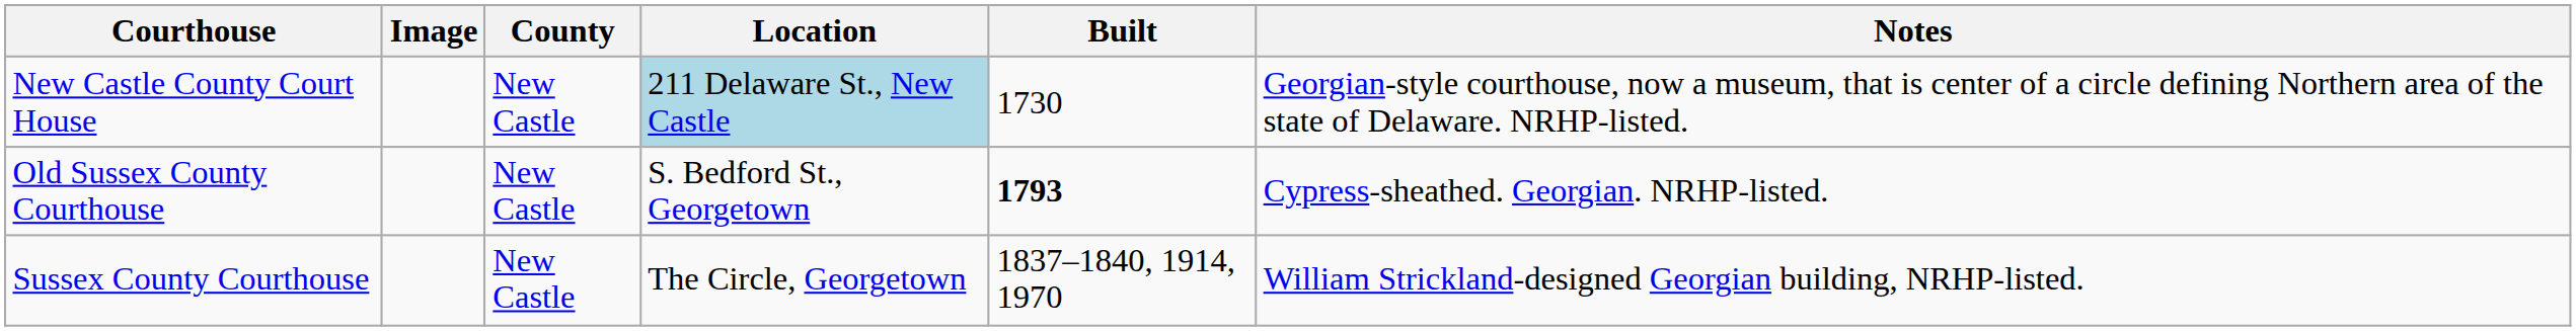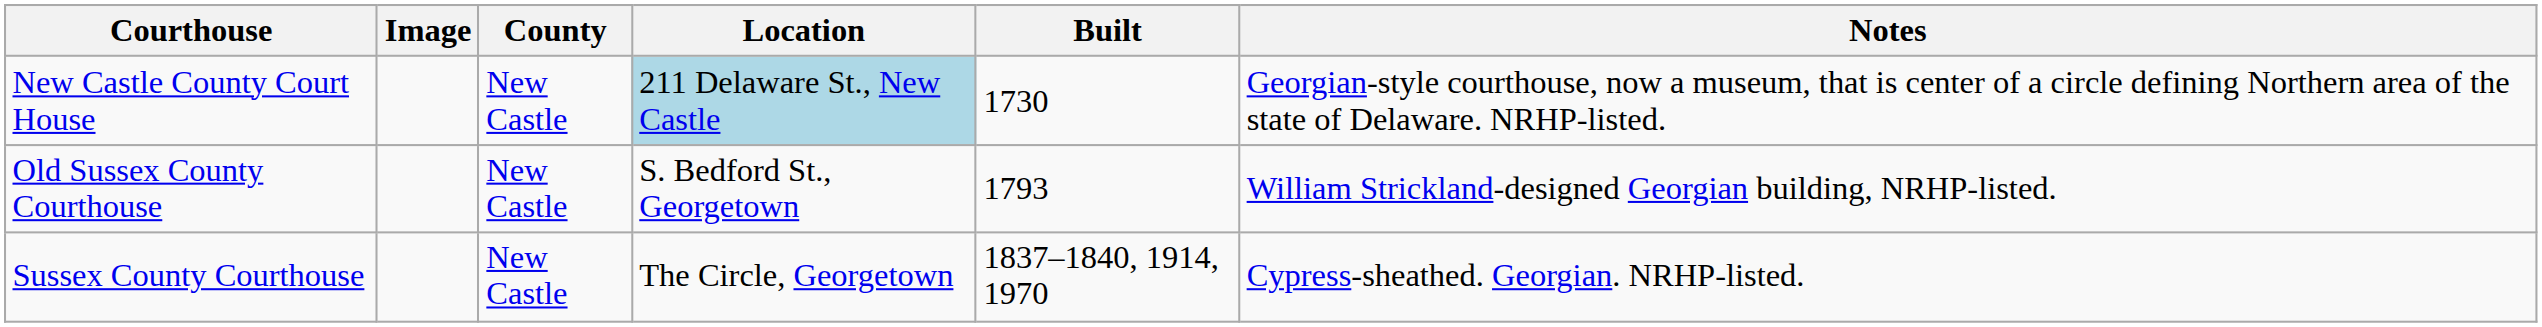 <table class="wikitable sortable sticky-header sort-under">
 <tr>
 <th>Courthouse</th>
 <th>Image</th>
 <th>County</th>
 <th>Location</th>
 <th>Built</th>
 <th>Notes</th>
 </tr>
 <tr>
 <td><a href='#'>New Castle County Court House</a></td>
 <td></td>
 <td><a href='#'>New Castle</a></td>
 <td style="background: lightblue;">211 Delaware St., <a href='#'>New Castle</a><br><small></small></td>
 <td>1730</td>
 <td><a href='#'>Georgian</a>-style courthouse, now a museum, that is center of a  circle defining Northern area of the state of Delaware. NRHP-listed.</td>
 </tr>
 <tr>
 <td><a href='#'>Old Sussex County Courthouse</a></td>
 <td></td>
 <td><a href='#'>New Castle</a></td>
 <td>S. Bedford St., <a href='#'>Georgetown</a><br><small></small></td>
-<td><strong>1793</strong></td>
-<td><a href='#'>Cypress</a>-sheathed. <a href='#'>Georgian</a>. NRHP-listed.</td>
+<td>1793</td>
+<td><a href='#'>William Strickland</a>-designed <a href='#'>Georgian</a> building, NRHP-listed.</td>
 </tr>
 <tr>
 <td><a href='#'>Sussex County Courthouse</a></td>
 <td></td>
 <td><a href='#'>New Castle</a></td>
 <td>The Circle, <a href='#'>Georgetown</a><br><small></small></td>
 <td>1837–1840, 1914, 1970</td>
-<td><a href='#'>William Strickland</a>-designed <a href='#'>Georgian</a> building, NRHP-listed.</td>
+<td><a href='#'>Cypress</a>-sheathed. <a href='#'>Georgian</a>. NRHP-listed.</td>
 </tr>
 </table>
